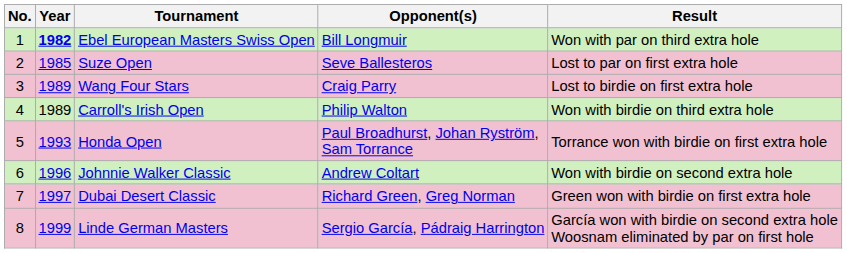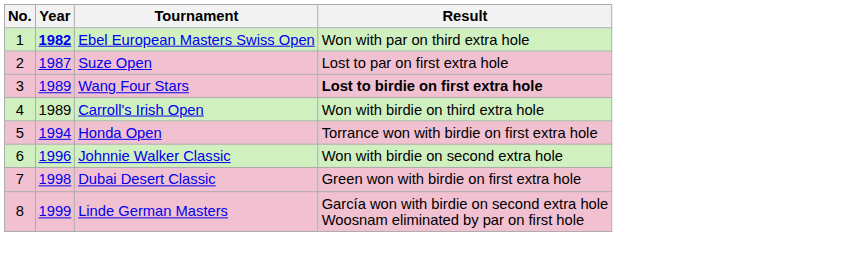 <table class="wikitable" style="font-size:95%;">
 <tr>
 <th>No.</th>
 <th>Year</th>
 <th>Tournament</th>
-<th>Opponent(s)</th>
 <th>Result</th>
 </tr>
 <tr style="background:#D0F0C0;">
 <td align=center>1</td>
 <td><strong><a href='#'>1982</a></strong></td>
 <td><a href='#'>Ebel European Masters Swiss Open</a></td>
-<td> <a href='#'>Bill Longmuir</a></td>
 <td>Won with par on third extra hole</td>
 </tr>
 <tr style="background:#F2C1D1;">
 <td align=center>2</td>
-<td><a href='#'>1985</a></td>
+<td><a href='#'>1987</a></td>
 <td><a href='#'>Suze Open</a></td>
-<td> <a href='#'>Seve Ballesteros</a></td>
 <td>Lost to par on first extra hole</td>
 </tr>
 <tr style="background:#F2C1D1;">
 <td align=center>3</td>
 <td><a href='#'>1989</a></td>
 <td><a href='#'>Wang Four Stars</a></td>
-<td> <a href='#'>Craig Parry</a></td>
-<td>Lost to birdie on first extra hole</td>
+<td><strong>Lost to birdie on first extra hole</strong></td>
 </tr>
 <tr style="background:#D0F0C0;">
 <td align=center>4</td>
 <td>1989</td>
 <td><a href='#'>Carroll's Irish Open</a></td>
-<td> <a href='#'>Philip Walton</a></td>
 <td>Won with birdie on third extra hole</td>
 </tr>
 <tr style="background:#F2C1D1;">
 <td align=center>5</td>
-<td><a href='#'>1993</a></td>
+<td><a href='#'>1994</a></td>
 <td><a href='#'>Honda Open</a></td>
-<td> <a href='#'>Paul Broadhurst</a>,  <a href='#'>Johan Ryström</a>,<br> <a href='#'>Sam Torrance</a></td>
 <td>Torrance won with birdie on first extra hole</td>
 </tr>
 <tr style="background:#D0F0C0;">
 <td align=center>6</td>
 <td><a href='#'>1996</a></td>
 <td><a href='#'>Johnnie Walker Classic</a></td>
-<td> <a href='#'>Andrew Coltart</a></td>
 <td>Won with birdie on second extra hole</td>
 </tr>
 <tr style="background:#F2C1D1;">
 <td align=center>7</td>
-<td><a href='#'>1997</a></td>
+<td><a href='#'>1998</a></td>
 <td><a href='#'>Dubai Desert Classic</a></td>
-<td> <a href='#'>Richard Green</a>,  <a href='#'>Greg Norman</a></td>
 <td>Green won with birdie on first extra hole</td>
 </tr>
 <tr style="background:#F2C1D1;">
 <td align=center>8</td>
 <td><a href='#'>1999</a></td>
 <td><a href='#'>Linde German Masters</a></td>
-<td> <a href='#'>Sergio García</a>,  <a href='#'>Pádraig Harrington</a></td>
 <td>García won with birdie on second extra hole<br>Woosnam eliminated by par on first hole</td>
 </tr>
 </table>
